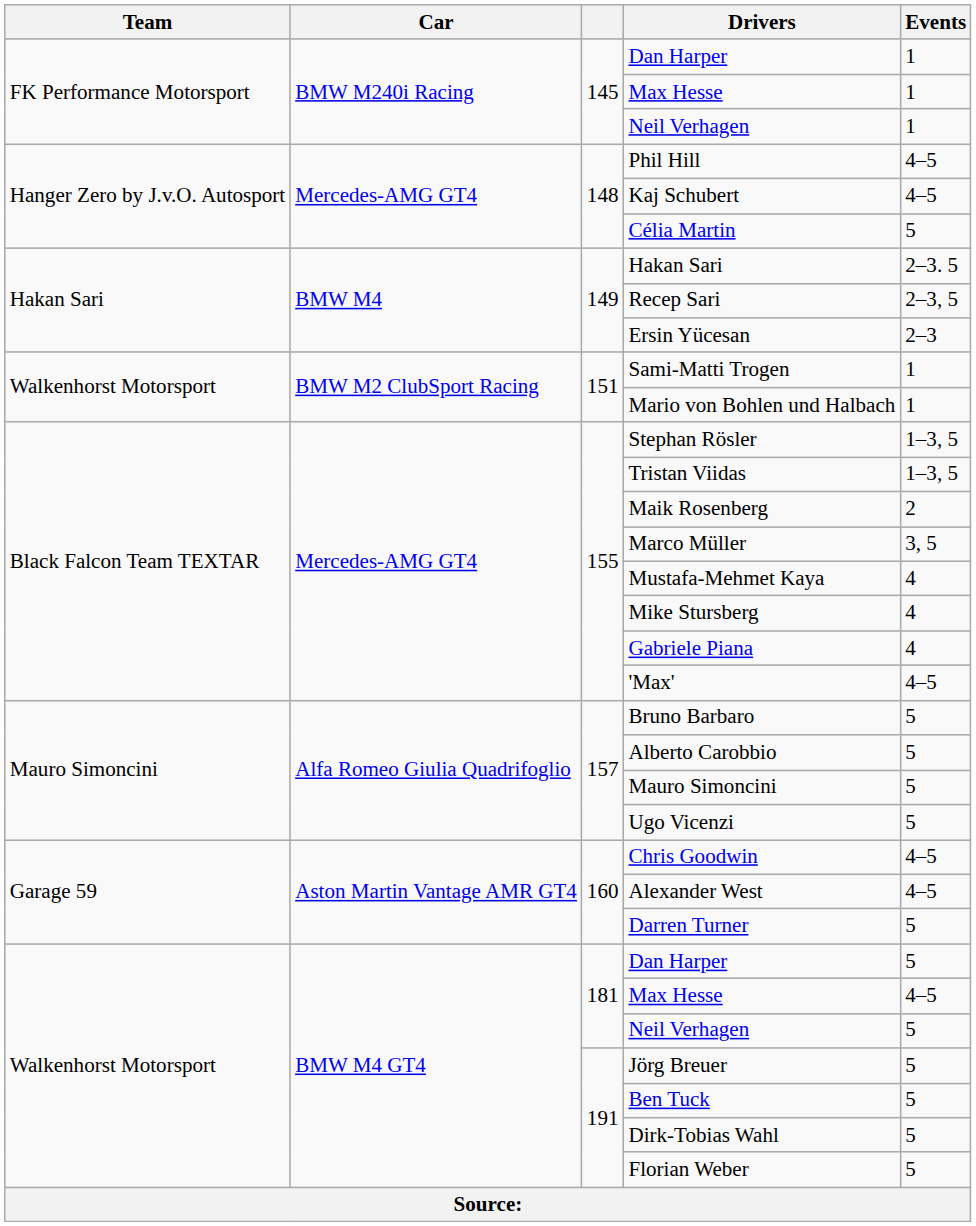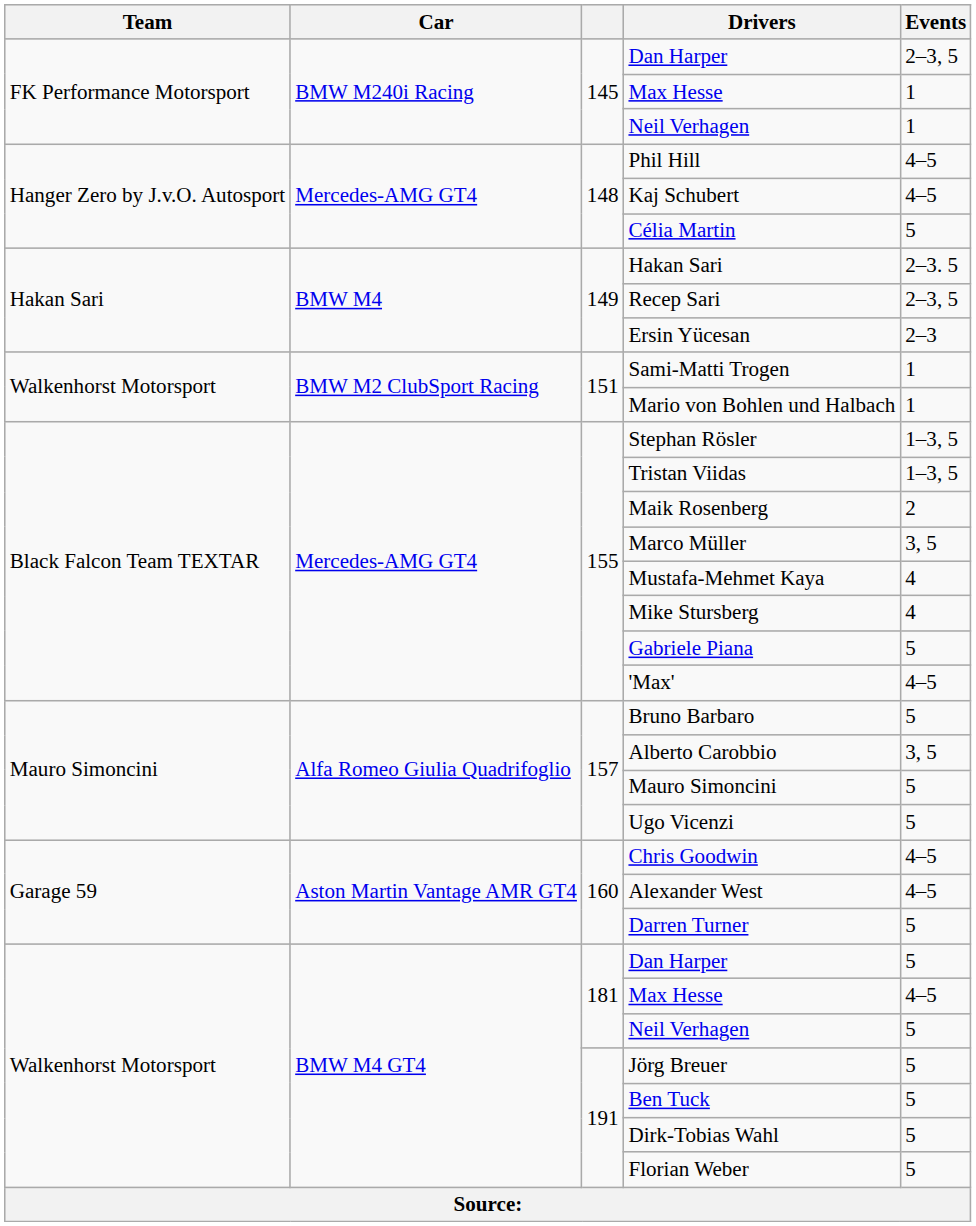 <table class="wikitable" style="font-size: 85%">
 <tr>
 <th>Team</th>
 <th>Car</th>
 <th></th>
 <th>Drivers</th>
 <th>Events</th>
 </tr>
 <tr>
 <td rowspan=3> FK Performance Motorsport</td>
 <td rowspan=3><a href='#'>BMW M240i Racing</a></td>
 <td rowspan=3>145</td>
 <td> <a href='#'>Dan Harper</a></td>
-<td>1</td>
+<td>2–3, 5</td>
 </tr>
 <tr>
 <td> <a href='#'>Max Hesse</a></td>
 <td>1</td>
 </tr>
 <tr>
 <td> <a href='#'>Neil Verhagen</a></td>
 <td>1</td>
 </tr>
 <tr>
 <td rowspan=3> Hanger Zero by J.v.O. Autosport</td>
 <td rowspan=3><a href='#'>Mercedes-AMG GT4</a></td>
 <td rowspan=3>148</td>
 <td> Phil Hill</td>
 <td>4–5</td>
 </tr>
 <tr>
 <td> Kaj Schubert</td>
 <td>4–5</td>
 </tr>
 <tr>
 <td> <a href='#'>Célia Martin</a></td>
 <td>5</td>
 </tr>
 <tr>
 <td rowspan=3> Hakan Sari</td>
 <td rowspan=3><a href='#'>BMW M4</a></td>
 <td rowspan=3>149</td>
 <td> Hakan Sari</td>
 <td>2–3. 5</td>
 </tr>
 <tr>
 <td> Recep Sari</td>
 <td>2–3, 5</td>
 </tr>
 <tr>
 <td> Ersin Yücesan</td>
 <td>2–3</td>
 </tr>
 <tr>
 <td rowspan=2> Walkenhorst Motorsport</td>
 <td rowspan=2><a href='#'>BMW M2 ClubSport Racing</a></td>
 <td rowspan=2>151</td>
 <td> Sami-Matti Trogen</td>
 <td>1</td>
 </tr>
 <tr>
 <td> Mario von Bohlen und Halbach</td>
 <td>1</td>
 </tr>
 <tr>
 <td rowspan=8> Black Falcon Team TEXTAR</td>
 <td rowspan=8><a href='#'>Mercedes-AMG GT4</a></td>
 <td rowspan=8>155</td>
 <td> Stephan Rösler</td>
 <td>1–3, 5</td>
 </tr>
 <tr>
 <td> Tristan Viidas</td>
 <td>1–3, 5</td>
 </tr>
 <tr>
 <td> Maik Rosenberg</td>
 <td>2</td>
 </tr>
 <tr>
 <td> Marco Müller</td>
 <td>3, 5</td>
 </tr>
 <tr>
 <td> Mustafa-Mehmet Kaya</td>
 <td>4</td>
 </tr>
 <tr>
 <td> Mike Stursberg</td>
 <td>4</td>
 </tr>
 <tr>
 <td> <a href='#'>Gabriele Piana</a></td>
-<td>4</td>
+<td>5</td>
 </tr>
 <tr>
 <td> 'Max'</td>
 <td>4–5</td>
 </tr>
 <tr>
 <td rowspan=4> Mauro Simoncini</td>
 <td rowspan=4><a href='#'>Alfa Romeo Giulia Quadrifoglio</a></td>
 <td rowspan=4>157</td>
 <td> Bruno Barbaro</td>
 <td>5</td>
 </tr>
 <tr>
 <td> Alberto Carobbio</td>
-<td>5</td>
+<td>3, 5</td>
 </tr>
 <tr>
 <td> Mauro Simoncini</td>
 <td>5</td>
 </tr>
 <tr>
 <td> Ugo Vicenzi</td>
 <td>5</td>
 </tr>
 <tr>
 <td rowspan=3> Garage 59</td>
 <td rowspan=3><a href='#'>Aston Martin Vantage AMR GT4</a></td>
 <td rowspan=3>160</td>
 <td> <a href='#'>Chris Goodwin</a></td>
 <td>4–5</td>
 </tr>
 <tr>
 <td> Alexander West</td>
 <td>4–5</td>
 </tr>
 <tr>
 <td> <a href='#'>Darren Turner</a></td>
 <td>5</td>
 </tr>
 <tr>
 <td rowspan=7> Walkenhorst Motorsport</td>
 <td rowspan=7><a href='#'>BMW M4 GT4</a></td>
 <td rowspan=3>181</td>
 <td> <a href='#'>Dan Harper</a></td>
 <td>5</td>
 </tr>
 <tr>
 <td> <a href='#'>Max Hesse</a></td>
 <td>4–5</td>
 </tr>
 <tr>
 <td> <a href='#'>Neil Verhagen</a></td>
 <td>5</td>
 </tr>
 <tr>
 <td rowspan=4>191</td>
 <td> Jörg Breuer</td>
 <td>5</td>
 </tr>
 <tr>
 <td> <a href='#'>Ben Tuck</a></td>
 <td>5</td>
 </tr>
 <tr>
 <td> Dirk-Tobias Wahl</td>
 <td>5</td>
 </tr>
 <tr>
 <td> Florian Weber</td>
 <td>5</td>
 </tr>
 <tr>
 <th colspan=5>Source:</th>
 </tr>
 </table>
